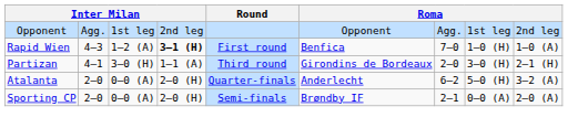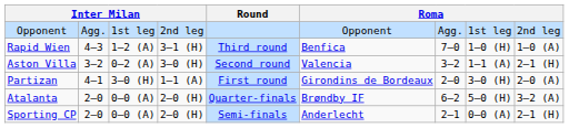 <table class="wikitable" style="text-align:center">
 <tr>
 <th colspan=4><a href='#'>Inter Milan</a></th>
 <th>Round</th>
 <th colspan=4><a href='#'>Roma</a></th>
 </tr>
 <tr style="background:#c1e0ff">
 <td>Opponent</td>
 <td>Agg.</td>
 <td>1st leg</td>
 <td>2nd leg</td>
 <td></td>
 <td>Opponent</td>
 <td>Agg.</td>
 <td>1st leg</td>
 <td>2nd leg</td>
 </tr>
 <tr>
 <td align=left> <a href='#'>Rapid Wien</a></td>
 <td>4–3 </td>
 <td>1–2 (A)</td>
-<td><strong>3–1  (H)</strong></td>
-<td style="background:#c1e0ff;"><a href='#'>First round</a></td>
+<td>3–1  (H)</td>
+<td style="background:#c1e0ff;"><a href='#'>Third round</a></td>
 <td align=left> <a href='#'>Benfica</a></td>
 <td>7–0</td>
 <td>1–0 (H)</td>
 <td>1–0 (A)</td>
 </tr>
 <tr>
+<td align=left> <a href='#'>Aston Villa</a></td>
+<td>3–2</td>
+<td>0–2 (A)</td>
+<td>3–0 (H)</td>
+<td style="background:#c1e0ff;"><a href='#'>Second round</a></td>
+<td align=left> <a href='#'>Valencia</a></td>
+<td>3–2</td>
+<td>1–1 (A)</td>
+<td>2–1 (H)</td>
+</tr>
+<tr>
 <td align=left> <a href='#'>Partizan</a></td>
 <td>4–1</td>
 <td>3–0 (H)</td>
 <td>1–1 (A)</td>
-<td style="background:#c1e0ff;"><a href='#'>Third round</a></td>
+<td style="background:#c1e0ff;"><a href='#'>First round</a></td>
 <td align=left> <a href='#'>Girondins de Bordeaux</a></td>
 <td>2–0</td>
 <td>3–0 (H)</td>
-<td>2–1 (H)</td>
+<td>2–0 (A)</td>
 </tr>
 <tr>
 <td align=left> <a href='#'>Atalanta</a></td>
 <td>2–0</td>
 <td>0–0 (A)</td>
 <td>2–0 (H)</td>
 <td style="background:#c1e0ff;"><a href='#'>Quarter-finals</a></td>
-<td align=left> <a href='#'>Anderlecht</a></td>
+<td align=left> <a href='#'>Brøndby IF</a></td>
 <td>6–2</td>
 <td>5–0 (H)</td>
 <td>3–2 (A)</td>
 </tr>
 <tr>
 <td align=left> <a href='#'>Sporting CP</a></td>
 <td>2–0</td>
 <td>0–0 (A)</td>
 <td>2–0 (H)</td>
 <td style="background:#c1e0ff;"><a href='#'>Semi-finals</a></td>
-<td align=left> <a href='#'>Brøndby IF</a></td>
+<td align=left> <a href='#'>Anderlecht</a></td>
 <td>2–1</td>
 <td>0–0 (A)</td>
-<td>2–0 (A)</td>
+<td>2–1 (H)</td>
 </tr>
 </table>
